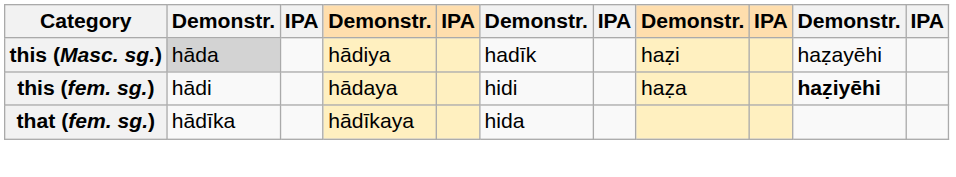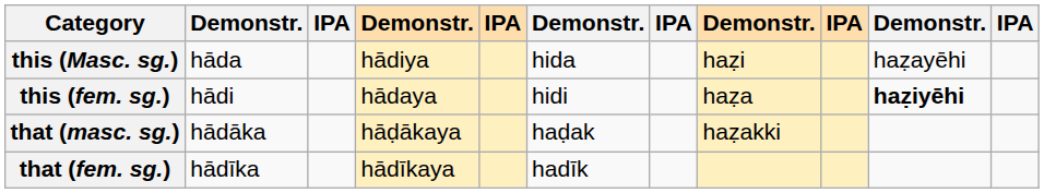 <table class="wikitable">
 <tr>
 <th>Category</th>
 <th>Demonstr.</th>
 <th>IPA</th>
 <th style="background:#ffdead;">Demonstr.</th>
 <th style="background:#ffdead;">IPA</th>
 <th>Demonstr.</th>
 <th>IPA</th>
 <th style="background:#ffdead;">Demonstr.</th>
 <th style="background:#ffdead;">IPA</th>
 <th>Demonstr.</th>
 <th>IPA</th>
 </tr>
 <tr>
 <th>this (<em>Masc. sg.</em>)</th>
-<td style="background: lightgrey;">hāda</td>
+<td>hāda</td>
 <td></td>
 <td style="background:#fff0c0;">hādiya</td>
 <td style="background:#fff0c0;"></td>
-<td>hadīk</td>
+<td>hida</td>
 <td></td>
 <td style="background:#fff0c0;">haẓi</td>
 <td style="background:#fff0c0;"></td>
 <td>haẓayēhi</td>
 <td></td>
 </tr>
 <tr>
 <th>this (<em>fem. sg.</em>)</th>
 <td>hādi</td>
 <td></td>
 <td style="background:#fff0c0;">hādaya</td>
 <td style="background:#fff0c0;"></td>
 <td>hidi</td>
 <td></td>
 <td style="background:#fff0c0;">haẓa</td>
 <td style="background:#fff0c0;"></td>
 <td><strong>haẓiyēhi</strong></td>
 <td></td>
 </tr>
 <tr>
+<th>that (<em>masc. sg.</em>)</th>
+<td>hādāka</td>
+<td></td>
+<td style="background:#fff0c0;">hāḍākaya</td>
+<td style="background:#fff0c0;"></td>
+<td>haḍak</td>
+<td></td>
+<td style="background:#fff0c0;">haẓakki</td>
+<td style="background:#fff0c0;"></td>
+<td></td>
+<td></td>
+</tr>
+<tr>
 <th>that (<em>fem. sg.</em>)</th>
 <td>hādīka</td>
 <td></td>
 <td style="background:#fff0c0;">hādīkaya</td>
 <td style="background:#fff0c0;"></td>
-<td>hida</td>
+<td>hadīk</td>
 <td></td>
 <td style="background:#fff0c0;"></td>
 <td style="background:#fff0c0;"></td>
 <td></td>
 <td></td>
 </tr>
 </table>
